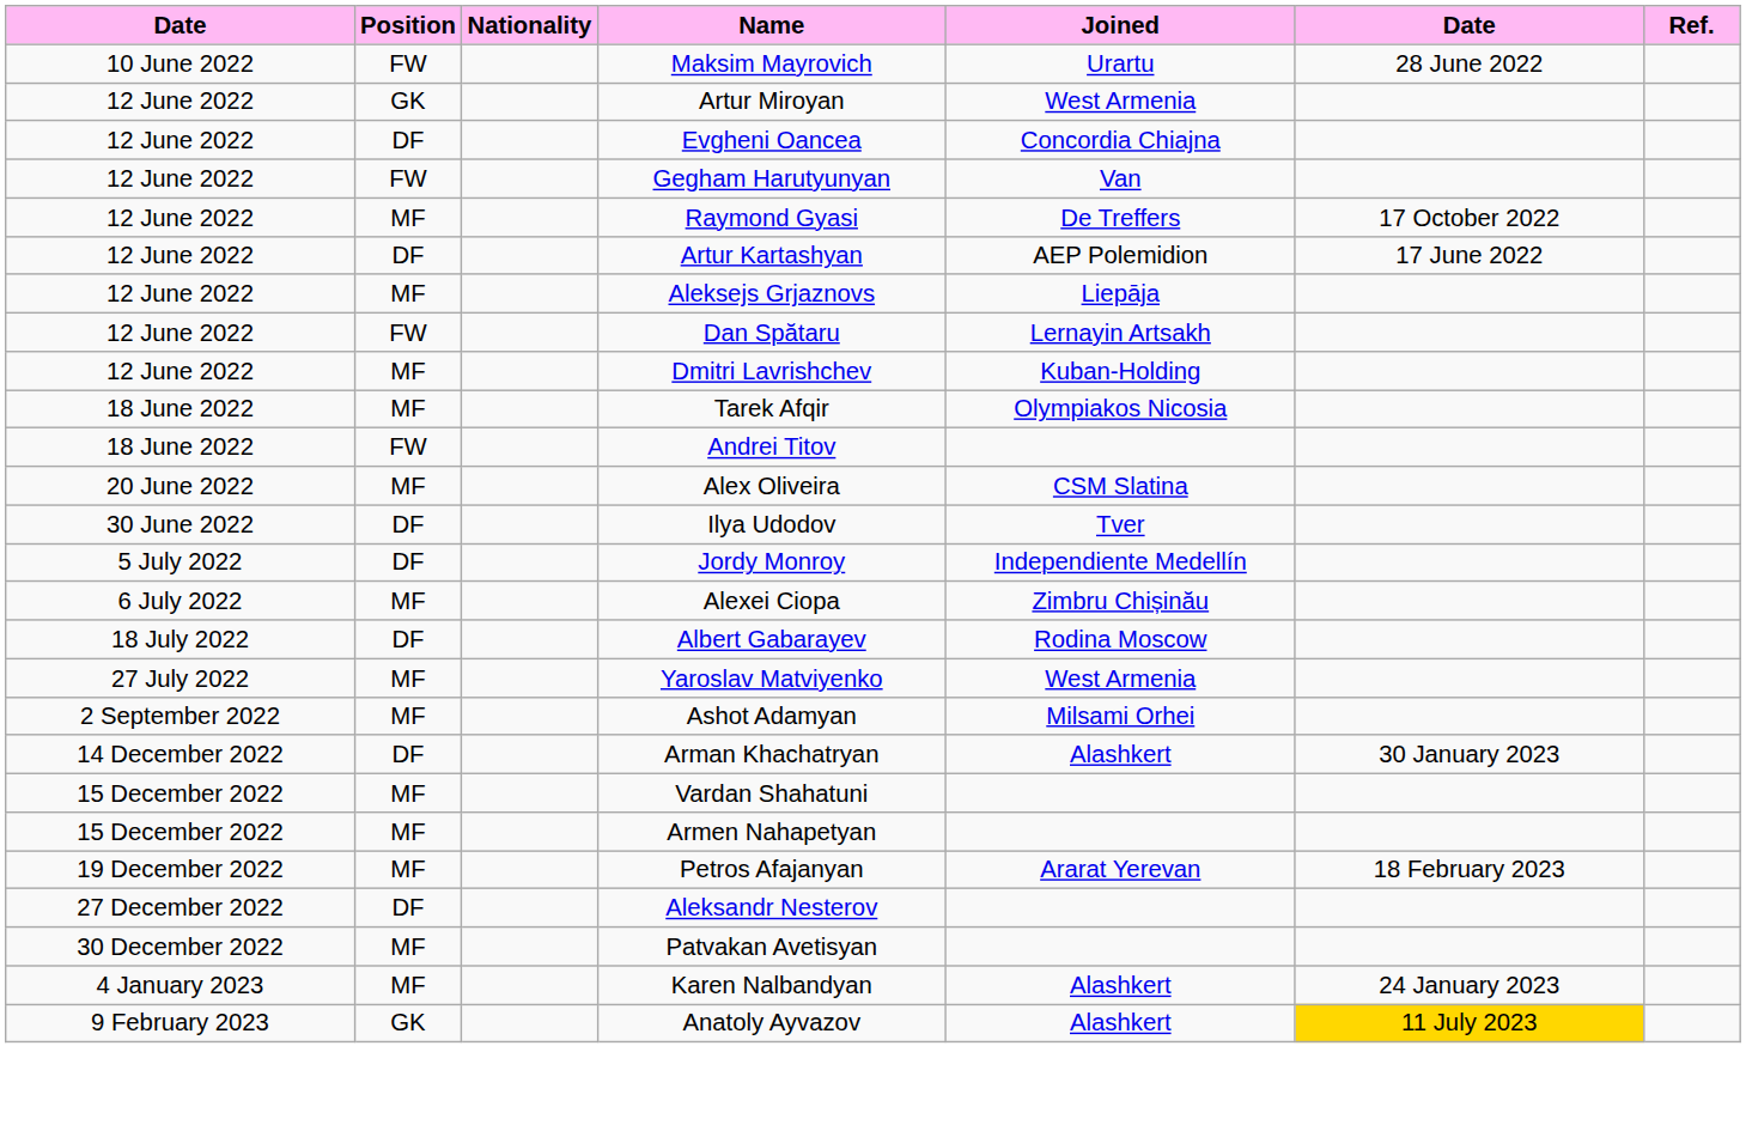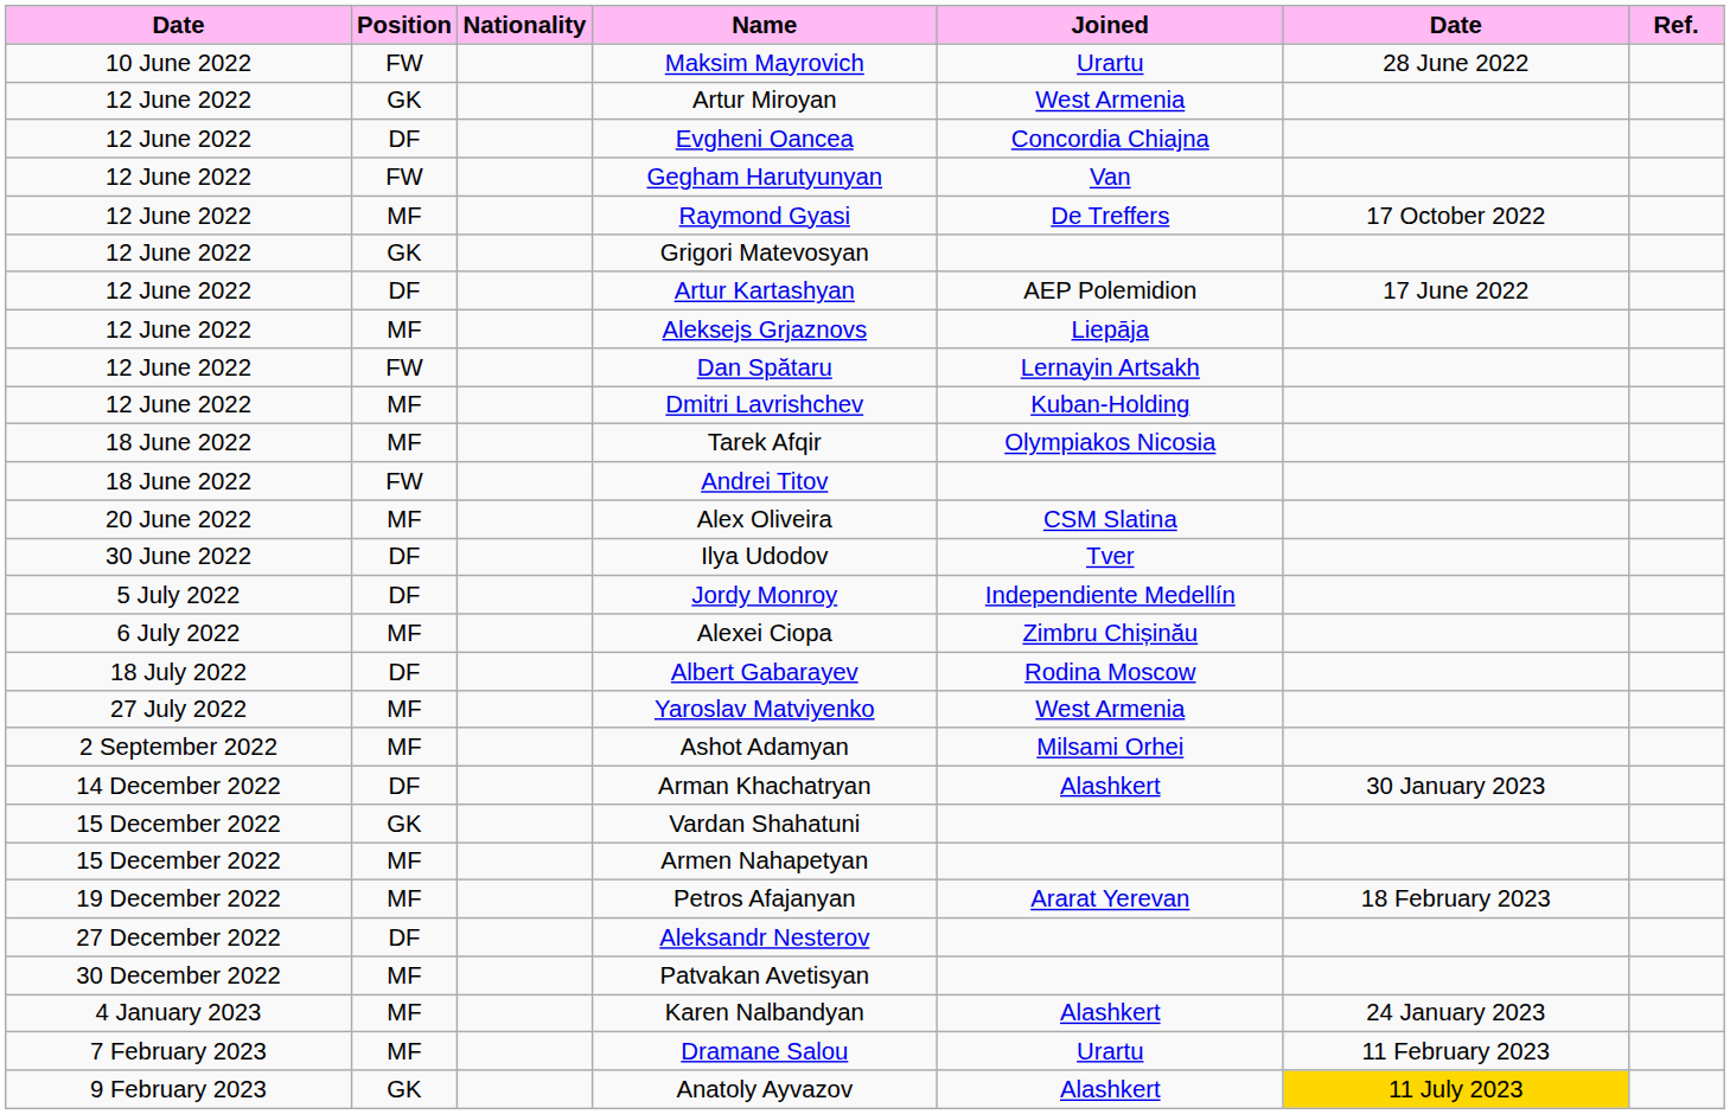 <table class="wikitable"  style="text-align:center; font-size:90%; ">
 <tr>
 <th style="background:#FFB9F3; color:#000000; width:200px;">Date</th>
 <th style="background:#FFB9F3; color:#000000; width:50px;">Position</th>
 <th style="background:#FFB9F3; color:#000000; width:50px;">Nationality</th>
 <th style="background:#FFB9F3; color:#000000; width:200px;">Name</th>
 <th style="background:#FFB9F3; color:#000000; width:200px;">Joined</th>
 <th style="background:#FFB9F3; color:#000000; width:200px;">Date</th>
 <th style="background:#FFB9F3; color:#000000; width:50px;">Ref.</th>
 </tr>
 <tr>
 <td>10 June 2022</td>
 <td>FW</td>
 <td></td>
 <td><a href='#'>Maksim Mayrovich</a></td>
 <td><a href='#'>Urartu</a></td>
 <td>28 June 2022</td>
 <td></td>
 </tr>
 <tr>
 <td>12 June 2022</td>
 <td>GK</td>
 <td></td>
 <td>Artur Miroyan</td>
 <td><a href='#'>West Armenia</a></td>
 <td></td>
 <td></td>
 </tr>
 <tr>
 <td>12 June 2022</td>
 <td>DF</td>
 <td></td>
 <td><a href='#'>Evgheni Oancea</a></td>
 <td><a href='#'>Concordia Chiajna</a></td>
 <td></td>
 <td></td>
 </tr>
 <tr>
 <td>12 June 2022</td>
 <td>FW</td>
 <td></td>
 <td><a href='#'>Gegham Harutyunyan</a></td>
 <td><a href='#'>Van</a></td>
 <td></td>
 <td></td>
 </tr>
 <tr>
 <td>12 June 2022</td>
 <td>MF</td>
 <td></td>
 <td><a href='#'>Raymond Gyasi</a></td>
 <td><a href='#'>De Treffers</a></td>
 <td>17 October 2022</td>
+<td></td>
+</tr>
+<tr>
+<td>12 June 2022</td>
+<td>GK</td>
+<td></td>
+<td>Grigori Matevosyan</td>
+<td></td>
+<td></td>
 <td></td>
 </tr>
 <tr>
 <td>12 June 2022</td>
 <td>DF</td>
 <td></td>
 <td><a href='#'>Artur Kartashyan</a></td>
 <td>AEP Polemidion</td>
 <td>17 June 2022</td>
 <td></td>
 </tr>
 <tr>
 <td>12 June 2022</td>
 <td>MF</td>
 <td></td>
 <td><a href='#'>Aleksejs Grjaznovs</a></td>
 <td><a href='#'>Liepāja</a></td>
 <td></td>
 <td></td>
 </tr>
 <tr>
 <td>12 June 2022</td>
 <td>FW</td>
 <td></td>
 <td><a href='#'>Dan Spătaru</a></td>
 <td><a href='#'>Lernayin Artsakh</a></td>
 <td></td>
 <td></td>
 </tr>
 <tr>
 <td>12 June 2022</td>
 <td>MF</td>
 <td></td>
 <td><a href='#'>Dmitri Lavrishchev</a></td>
 <td><a href='#'>Kuban-Holding</a></td>
 <td></td>
 <td></td>
 </tr>
 <tr>
 <td>18 June 2022</td>
 <td>MF</td>
 <td></td>
 <td>Tarek Afqir</td>
 <td><a href='#'>Olympiakos Nicosia</a></td>
 <td></td>
 <td></td>
 </tr>
 <tr>
 <td>18 June 2022</td>
 <td>FW</td>
 <td></td>
 <td><a href='#'>Andrei Titov</a></td>
 <td></td>
 <td></td>
 <td></td>
 </tr>
 <tr>
 <td>20 June 2022</td>
 <td>MF</td>
 <td></td>
 <td>Alex Oliveira</td>
 <td><a href='#'>CSM Slatina</a></td>
 <td></td>
 <td></td>
 </tr>
 <tr>
 <td>30 June 2022</td>
 <td>DF</td>
 <td></td>
 <td>Ilya Udodov</td>
 <td><a href='#'>Tver</a></td>
 <td></td>
 <td></td>
 </tr>
 <tr>
 <td>5 July 2022</td>
 <td>DF</td>
 <td></td>
 <td><a href='#'>Jordy Monroy</a></td>
 <td><a href='#'>Independiente Medellín</a></td>
 <td></td>
 <td></td>
 </tr>
 <tr>
 <td>6 July 2022</td>
 <td>MF</td>
 <td></td>
 <td>Alexei Ciopa</td>
 <td><a href='#'>Zimbru Chișinău</a></td>
 <td></td>
 <td></td>
 </tr>
 <tr>
 <td>18 July 2022</td>
 <td>DF</td>
 <td></td>
 <td><a href='#'>Albert Gabarayev</a></td>
 <td><a href='#'>Rodina Moscow</a></td>
 <td></td>
 <td></td>
 </tr>
 <tr>
 <td>27 July 2022</td>
 <td>MF</td>
 <td></td>
 <td><a href='#'>Yaroslav Matviyenko</a></td>
 <td><a href='#'>West Armenia</a></td>
 <td></td>
 <td></td>
 </tr>
 <tr>
 <td>2 September 2022</td>
 <td>MF</td>
 <td></td>
 <td>Ashot Adamyan</td>
 <td><a href='#'>Milsami Orhei</a></td>
 <td></td>
 <td></td>
 </tr>
 <tr>
 <td>14 December 2022</td>
 <td>DF</td>
 <td></td>
 <td>Arman Khachatryan</td>
 <td><a href='#'>Alashkert</a></td>
 <td>30 January 2023</td>
 <td></td>
 </tr>
 <tr>
 <td>15 December 2022</td>
-<td>MF</td>
+<td>GK</td>
 <td></td>
 <td>Vardan Shahatuni</td>
 <td></td>
 <td></td>
 <td></td>
 </tr>
 <tr>
 <td>15 December 2022</td>
 <td>MF</td>
 <td></td>
 <td>Armen Nahapetyan</td>
 <td></td>
 <td></td>
 <td></td>
 </tr>
 <tr>
 <td>19 December 2022</td>
 <td>MF</td>
 <td></td>
 <td>Petros Afajanyan</td>
 <td><a href='#'>Ararat Yerevan</a></td>
 <td>18 February 2023</td>
 <td></td>
 </tr>
 <tr>
 <td>27 December 2022</td>
 <td>DF</td>
 <td></td>
 <td><a href='#'>Aleksandr Nesterov</a></td>
 <td></td>
 <td></td>
 <td></td>
 </tr>
 <tr>
 <td>30 December 2022</td>
 <td>MF</td>
 <td></td>
 <td>Patvakan Avetisyan</td>
 <td></td>
 <td></td>
 <td></td>
 </tr>
 <tr>
 <td>4 January 2023</td>
 <td>MF</td>
 <td></td>
 <td>Karen Nalbandyan</td>
 <td><a href='#'>Alashkert</a></td>
 <td>24 January 2023</td>
 <td></td>
 </tr>
 <tr>
+<td>7 February 2023</td>
+<td>MF</td>
+<td></td>
+<td><a href='#'>Dramane Salou</a></td>
+<td><a href='#'>Urartu</a></td>
+<td>11 February 2023</td>
+<td></td>
+</tr>
+<tr>
 <td>9 February 2023</td>
 <td>GK</td>
 <td></td>
 <td>Anatoly Ayvazov</td>
 <td><a href='#'>Alashkert</a></td>
 <td style="background: gold;">11 July 2023</td>
 <td></td>
 </tr>
 </table>
